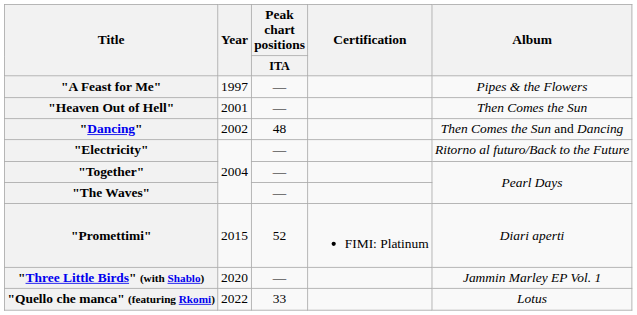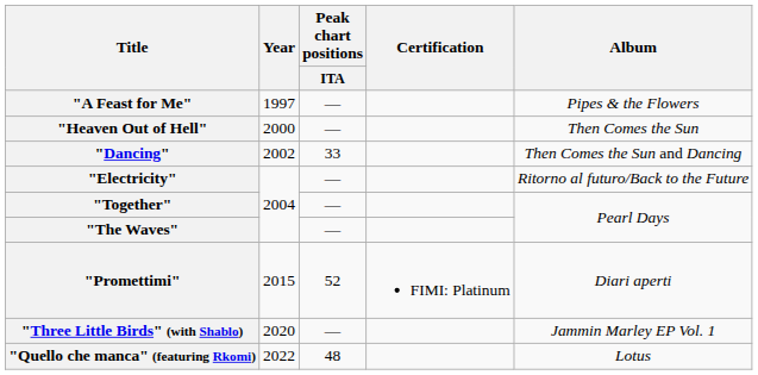 <table class="wikitable plainrowheaders" style="text-align:center;">
 <tr>
 <th rowspan="2">Title</th>
 <th rowspan="2">Year</th>
 <th>Peak chart positions</th>
 <th rowspan="2">Certification</th>
 <th rowspan="2">Album</th>
 </tr>
 <tr>
 <th scope="col" style="width:2.5em;font-size:90%;">ITA</th>
 </tr>
 <tr>
 <th scope="row">"A Feast for Me"</th>
 <td>1997</td>
 <td>—</td>
 <td></td>
 <td><em>Pipes & the Flowers</em></td>
 </tr>
 <tr>
 <th scope="row">"Heaven Out of Hell"</th>
-<td>2001</td>
+<td>2000</td>
 <td>—</td>
 <td></td>
 <td><em>Then Comes the Sun</em></td>
 </tr>
 <tr>
 <th scope="row">"<a href='#'>Dancing</a>"</th>
 <td>2002</td>
-<td>48</td>
+<td>33</td>
 <td></td>
 <td><em>Then Comes the Sun</em> and <em>Dancing</em></td>
 </tr>
 <tr>
 <th scope="row">"Electricity"</th>
 <td rowspan="3">2004</td>
 <td>—</td>
 <td></td>
 <td><em>Ritorno al futuro/Back to the Future</em></td>
 </tr>
 <tr>
 <th scope="row">"Together"</th>
 <td>—</td>
 <td></td>
 <td rowspan="2"><em>Pearl Days</em></td>
 </tr>
 <tr>
 <th scope="row">"The Waves"</th>
 <td>—</td>
 <td></td>
 </tr>
 <tr>
 <th scope="row">"Promettimi"</th>
 <td>2015</td>
 <td>52</td>
 <td><br><ul><li>FIMI: Platinum</li></ul></td>
 <td><em>Diari aperti</em></td>
 </tr>
 <tr>
 <th scope="row">"<a href='#'>Three Little Birds</a>" <small>(with <a href='#'>Shablo</a>)</small></th>
 <td>2020</td>
 <td>—</td>
 <td></td>
 <td><em>Jammin Marley EP Vol. 1</em></td>
 </tr>
 <tr>
 <th scope="row">"Quello che manca" <small>(featuring <a href='#'>Rkomi</a>)</small></th>
 <td>2022</td>
-<td>33</td>
+<td>48</td>
 <td></td>
 <td><em>Lotus</em></td>
 </tr>
 </table>
